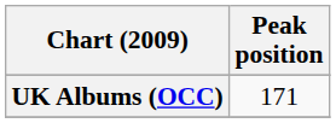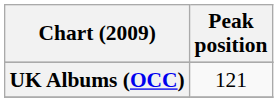 <table class="wikitable sortable plainrowheaders" style="text-align:center">
 <tr>
 <th scope="col">Chart (2009)</th>
 <th scope="col">Peak<br>position</th>
 </tr>
 <tr>
 </tr>
 <tr>
 </tr>
 <tr>
 <th scope="row">UK Albums (<a href='#'>OCC</a>)</th>
-<td align="center">171</td>
+<td align="center">121</td>
 </tr>
 <tr>
 </tr>
 <tr>
 </tr>
 <tr>
 </tr>
 <tr>
 </tr>
 </table>
